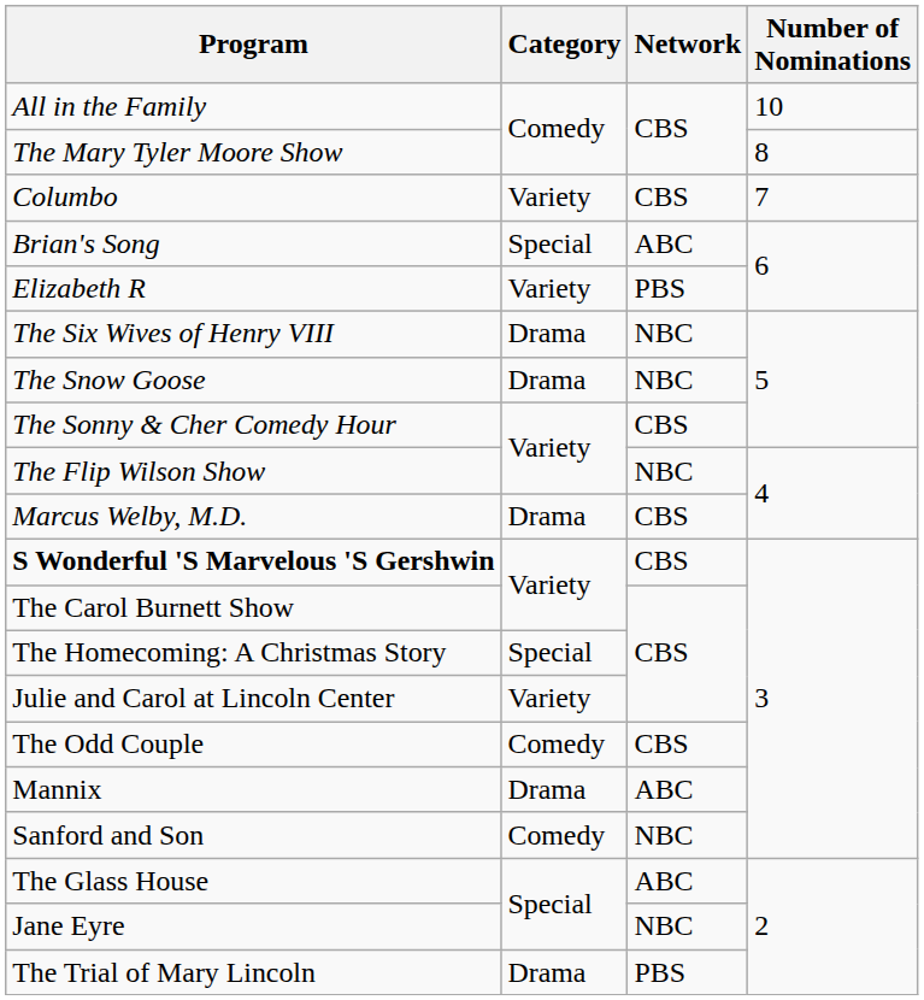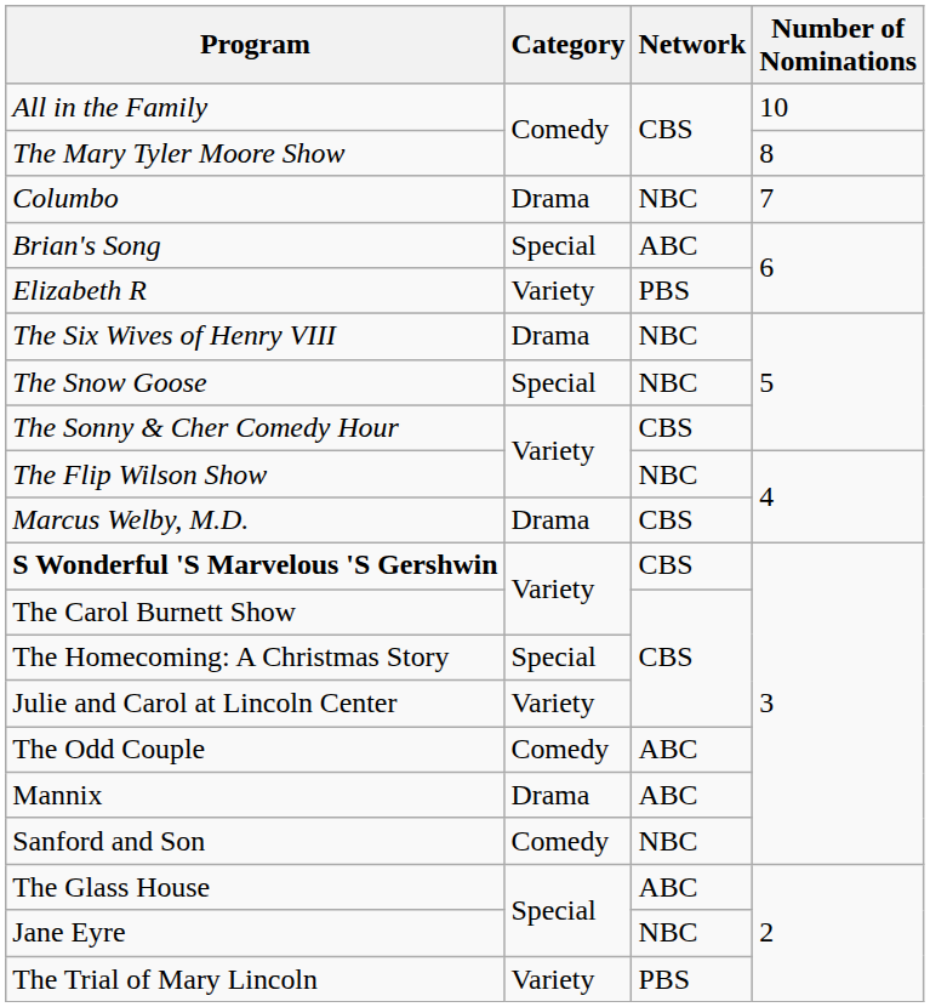 <table class="wikitable">
 <tr>
 <th>Program</th>
 <th>Category</th>
 <th>Network</th>
 <th>Number of<br>Nominations</th>
 </tr>
 <tr>
 <td><em>All in the Family</em></td>
 <td rowspan="2">Comedy</td>
 <td rowspan="2">CBS</td>
 <td>10</td>
 </tr>
 <tr>
 <td><em>The Mary Tyler Moore Show</em></td>
 <td>8</td>
 </tr>
 <tr>
 <td><em>Columbo</em></td>
-<td>Variety</td>
-<td>CBS</td>
+<td>Drama</td>
+<td>NBC</td>
 <td>7</td>
 </tr>
 <tr>
 <td><em>Brian's Song</em></td>
 <td>Special</td>
 <td>ABC</td>
 <td rowspan="2">6</td>
 </tr>
 <tr>
 <td><em>Elizabeth R</em></td>
 <td>Variety</td>
 <td>PBS</td>
 </tr>
 <tr>
 <td><em>The Six Wives of Henry VIII</em></td>
 <td>Drama</td>
 <td>NBC</td>
 <td rowspan="3">5</td>
 </tr>
 <tr>
 <td><em>The Snow Goose</em></td>
-<td>Drama</td>
+<td>Special</td>
 <td>NBC</td>
 </tr>
 <tr>
 <td><em>The Sonny & Cher Comedy Hour</em></td>
 <td rowspan="2">Variety</td>
 <td>CBS</td>
 </tr>
 <tr>
 <td><em>The Flip Wilson Show</em></td>
 <td>NBC</td>
 <td rowspan="2">4</td>
 </tr>
 <tr>
 <td><em>Marcus Welby, M.D.</em></td>
 <td>Drama</td>
 <td>CBS</td>
 </tr>
 <tr>
 <td><strong>S Wonderful 'S Marvelous 'S Gershwin<em></td>
 <td rowspan="2">Variety</td>
 <td>CBS</td>
 <td rowspan="7">3</td>
 </tr>
 <tr>
 <td></em>The Carol Burnett Show<em></td>
 <td rowspan="3">CBS</td>
 </tr>
 <tr>
 <td></em>The Homecoming: A Christmas Story<em></td>
 <td>Special</td>
 </tr>
 <tr>
 <td></em>Julie and Carol at Lincoln Center<em></td>
 <td>Variety</td>
 </tr>
 <tr>
 <td></em>The Odd Couple<em></td>
 <td>Comedy</td>
-<td>CBS</td>
+<td>ABC</td>
 </tr>
 <tr>
 <td></em>Mannix<em></td>
 <td>Drama</td>
 <td>ABC</td>
 </tr>
 <tr>
 <td></em>Sanford and Son<em></td>
 <td>Comedy</td>
 <td>NBC</td>
 </tr>
 <tr>
 <td></em>The Glass House<em></td>
 <td rowspan="2">Special</td>
 <td>ABC</td>
 <td rowspan="3">2</td>
 </tr>
 <tr>
 <td></em>Jane Eyre<em></td>
 <td>NBC</td>
 </tr>
 <tr>
 <td></em>The Trial of Mary Lincoln<em></td>
-<td>Drama</td>
+<td>Variety</td>
 <td>PBS</td>
 </tr>
 </table>
